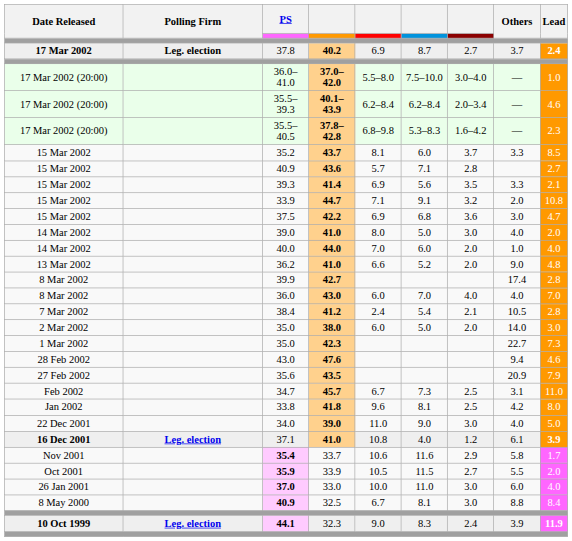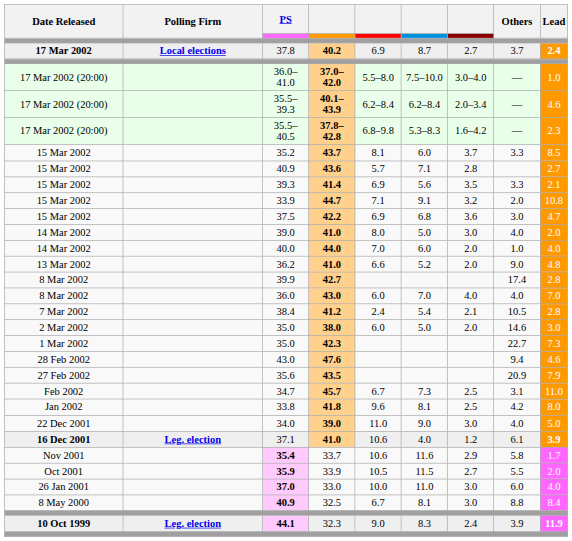 <table class="wikitable" style="text-align:center; font-size:95%; line-height:16px;">
 <tr style="height:42px;">
 <th style="width:165px;" rowspan="2">Date Released</th>
 <th style="width:195px;" rowspan="2">Polling Firm</th>
 <th><a href='#'>PS</a></th>
 <th></th>
 <th></th>
 <th></th>
 <th></th>
 <th style="width:60px;" rowspan="2">Others</th>
 <th style="width:25px;" rowspan="2">Lead</th>
 </tr>
 <tr>
 <th style="color:inherit;background:#FF66FF; width:60px;"></th>
 <th style="color:inherit;background:#FF9900; width:60px;"></th>
 <th style="color:inherit;background:red; width:60px;"></th>
 <th style="color:inherit;background:#0093DD; width:60px;"></th>
 <th style="color:inherit;background:darkRed; width:60px;"></th>
 </tr>
 <tr>
 <td colspan="10" style="background:#A0A0A0"></td>
 </tr>
 <tr style="background:#EFEFEF;">
 <td align="center"><strong>17 Mar 2002</strong></td>
-<td align="center"><strong>Leg. election</strong></td>
+<td><strong><a href='#'>Local elections</a></strong></td>
 <td align="center">37.8<br></td>
 <td align="center" style="background:#FFD18D"><strong>40.2</strong><br></td>
 <td align="center">6.9<br></td>
 <td align="center">8.7<br></td>
 <td align="center">2.7<br></td>
 <td align="center">3.7<br></td>
 <td style="background:#FF9900; color:white"><strong>2.4</strong></td>
 </tr>
 <tr>
 <td colspan="10" style="background:#A0A0A0"></td>
 </tr>
 <tr style="background:#EAFFEA"|>
 <td align="center">17 Mar 2002 <span>(20:00)</span></td>
 <td align="center"></td>
 <td align="center">36.0–41.0</td>
 <td align="center" style="background:#FFD18D"><strong>37.0–42.0</strong></td>
 <td align="center">5.5–8.0</td>
 <td align="center">7.5–10.0</td>
 <td align="center">3.0–4.0</td>
 <td style="text-align:center">—</td>
 <td style="background:#FF9900; color:white">1.0</td>
 </tr>
 <tr style="background:#EAFFEA"|>
 <td align="center">17 Mar 2002 <span>(20:00)</span></td>
 <td align="center"></td>
 <td align="center">35.5–39.3</td>
 <td align="center" style="background:#FFD18D"><strong>40.1–43.9</strong></td>
 <td align="center">6.2–8.4</td>
 <td align="center">6.2–8.4</td>
 <td align="center">2.0–3.4</td>
 <td style="text-align:center">—</td>
 <td style="background:#FF9900; color:white">4.6</td>
 </tr>
 <tr style="background:#EAFFEA"|>
 <td align="center">17 Mar 2002 <span>(20:00)</span></td>
 <td align="center"></td>
 <td align="center">35.5–40.5</td>
 <td align="center" style="background:#FFD18D"><strong>37.8–42.8</strong></td>
 <td align="center">6.8–9.8</td>
 <td align="center">5.3–8.3</td>
 <td align="center">1.6–4.2</td>
 <td style="text-align:center">—</td>
 <td style="background:#FF9900; color:white">2.3</td>
 </tr>
 <tr>
 <td align="center">15 Mar 2002</td>
 <td align="center"></td>
 <td align="center">35.2</td>
 <td align="center" style="background:#FFD18D"><strong>43.7</strong></td>
 <td align="center">8.1</td>
 <td align="center">6.0</td>
 <td align="center">3.7</td>
 <td align="center">3.3</td>
 <td style="background:#FF9900; color:white">8.5</td>
 </tr>
 <tr>
 <td align="center">15 Mar 2002</td>
 <td align="center"></td>
 <td align="center">40.9</td>
 <td align="center" style="background:#FFD18D"><strong>43.6</strong></td>
 <td align="center">5.7</td>
 <td align="center">7.1</td>
 <td align="center">2.8</td>
 <td></td>
 <td style="background:#FF9900; color:white">2.7</td>
 </tr>
 <tr>
 <td align="center">15 Mar 2002</td>
 <td align="center"></td>
 <td align="center">39.3</td>
 <td align="center" style="background:#FFD18D"><strong>41.4</strong></td>
 <td align="center">6.9</td>
 <td align="center">5.6</td>
 <td align="center">3.5</td>
 <td align="center">3.3</td>
 <td style="background:#FF9900; color:white">2.1</td>
 </tr>
 <tr>
 <td align="center">15 Mar 2002</td>
 <td align="center"></td>
 <td align="center">33.9</td>
 <td align="center" style="background:#FFD18D"><strong>44.7</strong></td>
 <td align="center">7.1</td>
 <td align="center">9.1</td>
 <td align="center">3.2</td>
 <td align="center">2.0</td>
 <td style="background:#FF9900; color:white">10.8</td>
 </tr>
 <tr>
 <td align="center">15 Mar 2002</td>
 <td align="center"></td>
 <td align="center">37.5</td>
 <td align="center" style="background:#FFD18D"><strong>42.2</strong></td>
 <td align="center">6.9</td>
 <td align="center">6.8</td>
 <td align="center">3.6</td>
 <td align="center">3.0</td>
 <td style="background:#FF9900; color:white">4.7</td>
 </tr>
 <tr>
 <td align="center">14 Mar 2002</td>
 <td align="center"></td>
 <td align="center">39.0</td>
 <td align="center" style="background:#FFD18D"><strong>41.0</strong></td>
 <td align="center">8.0</td>
 <td align="center">5.0</td>
 <td align="center">3.0</td>
 <td align="center">4.0</td>
 <td style="background:#FF9900; color:white">2.0</td>
 </tr>
 <tr>
 <td align="center">14 Mar 2002</td>
 <td align="center"></td>
 <td align="center">40.0</td>
 <td align="center" style="background:#FFD18D"><strong>44.0</strong></td>
 <td align="center">7.0</td>
 <td align="center">6.0</td>
 <td align="center">2.0</td>
 <td align="center">1.0</td>
 <td style="background:#FF9900; color:white">4.0</td>
 </tr>
 <tr>
 <td align="center">13 Mar 2002</td>
 <td align="center"></td>
 <td align="center">36.2</td>
 <td align="center" style="background:#FFD18D"><strong>41.0</strong></td>
 <td align="center">6.6</td>
 <td align="center">5.2</td>
 <td align="center">2.0</td>
 <td align="center">9.0</td>
 <td style="background:#FF9900; color:white">4.8</td>
 </tr>
 <tr>
 <td align="center">8 Mar 2002</td>
 <td align="center"></td>
 <td align="center">39.9</td>
 <td align="center" style="background:#FFD18D"><strong>42.7</strong></td>
 <td></td>
 <td></td>
 <td></td>
 <td align="center">17.4</td>
 <td style="background:#FF9900; color:white">2.8</td>
 </tr>
 <tr>
 <td align="center">8 Mar 2002</td>
 <td align="center"></td>
 <td align="center">36.0</td>
 <td align="center" style="background:#FFD18D"><strong>43.0</strong></td>
 <td align="center">6.0</td>
 <td align="center">7.0</td>
 <td align="center">4.0</td>
 <td align="center">4.0</td>
 <td style="background:#FF9900; color:white">7.0</td>
 </tr>
 <tr>
 <td align="center">7 Mar 2002</td>
 <td align="center"></td>
 <td align="center">38.4</td>
 <td align="center" style="background:#FFD18D"><strong>41.2</strong></td>
 <td align="center">2.4</td>
 <td align="center">5.4</td>
 <td align="center">2.1</td>
 <td align="center">10.5</td>
 <td style="background:#FF9900; color:white">2.8</td>
 </tr>
 <tr>
 <td align="center">2 Mar 2002</td>
 <td align="center"></td>
 <td align="center">35.0</td>
 <td align="center" style="background:#FFD18D"><strong>38.0</strong></td>
 <td align="center">6.0</td>
 <td align="center">5.0</td>
 <td align="center">2.0</td>
-<td align="center">14.0</td>
+<td align="center">14.6</td>
 <td style="background:#FF9900; color:white">3.0</td>
 </tr>
 <tr>
 <td align="center">1 Mar 2002</td>
 <td align="center"></td>
 <td align="center">35.0</td>
 <td align="center" style="background:#FFD18D"><strong>42.3</strong></td>
 <td></td>
 <td></td>
 <td></td>
 <td align="center">22.7</td>
 <td style="background:#FF9900; color:white">7.3</td>
 </tr>
 <tr>
 <td align="center">28 Feb 2002</td>
 <td align="center"></td>
 <td align="center">43.0</td>
 <td align="center" style="background:#FFD18D"><strong>47.6</strong></td>
 <td></td>
 <td></td>
 <td></td>
 <td align="center">9.4</td>
 <td style="background:#FF9900; color:white">4.6</td>
 </tr>
 <tr>
 <td align="center">27 Feb 2002</td>
 <td align="center"></td>
 <td align="center">35.6</td>
 <td align="center" style="background:#FFD18D"><strong>43.5</strong></td>
 <td></td>
 <td></td>
 <td></td>
 <td align="center">20.9</td>
 <td style="background:#FF9900; color:white">7.9</td>
 </tr>
 <tr>
 <td align="center">Feb 2002</td>
 <td align="center"></td>
 <td align="center">34.7</td>
 <td align="center" style="background:#FFD18D"><strong>45.7</strong></td>
 <td align="center">6.7</td>
 <td align="center">7.3</td>
 <td align="center">2.5</td>
 <td align="center">3.1</td>
 <td style="background:#FF9900; color:white">11.0</td>
 </tr>
 <tr>
 <td align="center">Jan 2002</td>
 <td align="center"></td>
 <td align="center">33.8</td>
 <td align="center" style="background:#FFD18D"><strong>41.8</strong></td>
 <td align="center">9.6</td>
 <td align="center">8.1</td>
 <td align="center">2.5</td>
 <td align="center">4.2</td>
 <td style="background:#FF9900; color:white">8.0</td>
 </tr>
 <tr>
 <td align="center">22 Dec 2001</td>
 <td align="center"></td>
 <td align="center">34.0</td>
 <td align="center" style="background:#FFD18D"><strong>39.0</strong></td>
 <td align="center">11.0</td>
 <td align="center">9.0</td>
 <td align="center">3.0</td>
 <td align="center">4.0</td>
 <td style="background:#FF9900; color:white">5.0</td>
 </tr>
 <tr style="background:#EFEFEF;">
 <td><strong>16 Dec 2001</strong></td>
 <td align="center"><strong><a href='#'>Leg. election</a></strong></td>
 <td align="center">37.1</td>
 <td align="center" style="background:#FFD18D"><strong>41.0</strong></td>
-<td align="center">10.8</td>
+<td align="center">10.6</td>
 <td align="center">4.0</td>
 <td align="center">1.2</td>
 <td align="center">6.1</td>
 <td style="background:#FF9900; color:white;"><strong>3.9</strong></td>
 </tr>
 <tr>
 <td align="center">Nov 2001</td>
 <td align="center"></td>
 <td align="center" style="background:#FFCBFF"><strong>35.4</strong></td>
 <td align="center">33.7</td>
 <td align="center">10.6</td>
 <td align="center">11.6</td>
 <td align="center">2.9</td>
 <td align="center">5.8</td>
 <td style="background:#FF66FF; color:white">1.7</td>
 </tr>
 <tr>
 <td align="center">Oct 2001</td>
 <td align="center"></td>
 <td align="center" style="background:#FFCBFF"><strong>35.9</strong></td>
 <td align="center">33.9</td>
 <td align="center">10.5</td>
 <td align="center">11.5</td>
 <td align="center">2.7</td>
 <td align="center">5.5</td>
 <td style="background:#FF66FF; color:white">2.0</td>
 </tr>
 <tr>
 <td align="center">26 Jan 2001</td>
 <td align="center"></td>
 <td align="center" style="background:#FFCBFF"><strong>37.0</strong></td>
 <td align="center">33.0</td>
 <td align="center">10.0</td>
 <td align="center">11.0</td>
 <td align="center">3.0</td>
 <td align="center">6.0</td>
 <td style="background:#FF66FF; color:white">4.0</td>
 </tr>
 <tr>
 <td align="center">8 May 2000</td>
 <td align="center"></td>
 <td align="center" style="background:#FFCBFF"><strong>40.9</strong></td>
 <td align="center">32.5</td>
 <td align="center">6.7</td>
 <td align="center">8.1</td>
 <td align="center">3.0</td>
 <td align="center">8.8</td>
 <td style="background:#FF66FF; color:white">8.4</td>
 </tr>
 <tr>
 <td colspan="10" style="background:#A0A0A0"></td>
 </tr>
 <tr style="background:#EFEFEF;">
 <td align="center"><strong>10 Oct 1999</strong></td>
 <td align="center"><strong><a href='#'>Leg. election</a></strong></td>
 <td align="center" style="background:#FFCBFF"><strong>44.1</strong><br></td>
 <td align="center">32.3<br></td>
 <td align="center">9.0<br></td>
 <td align="center">8.3<br></td>
 <td align="center">2.4<br></td>
 <td align="center">3.9<br></td>
 <td style="background:#FF66FF; color:white"><strong>11.9</strong></td>
 </tr>
 <tr>
 <td colspan="10" style="background:#A0A0A0"></td>
 </tr>
 </table>
